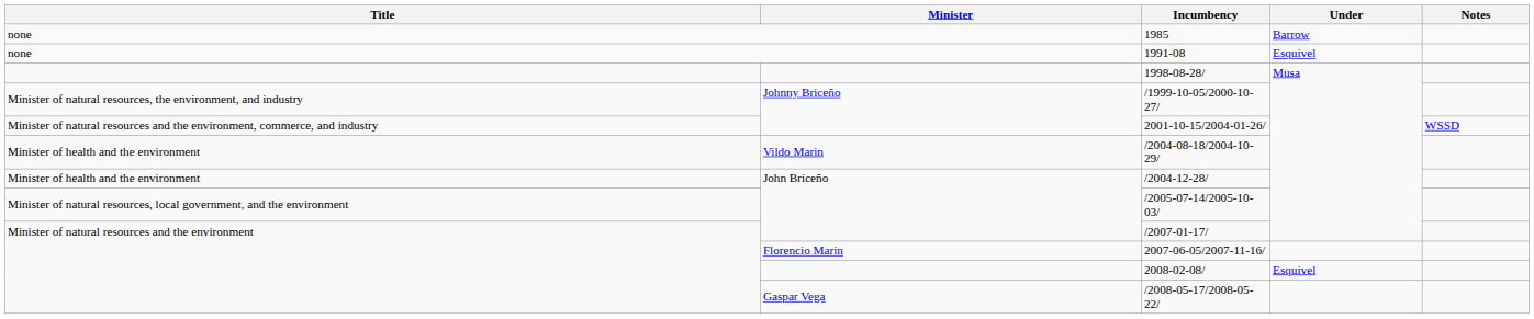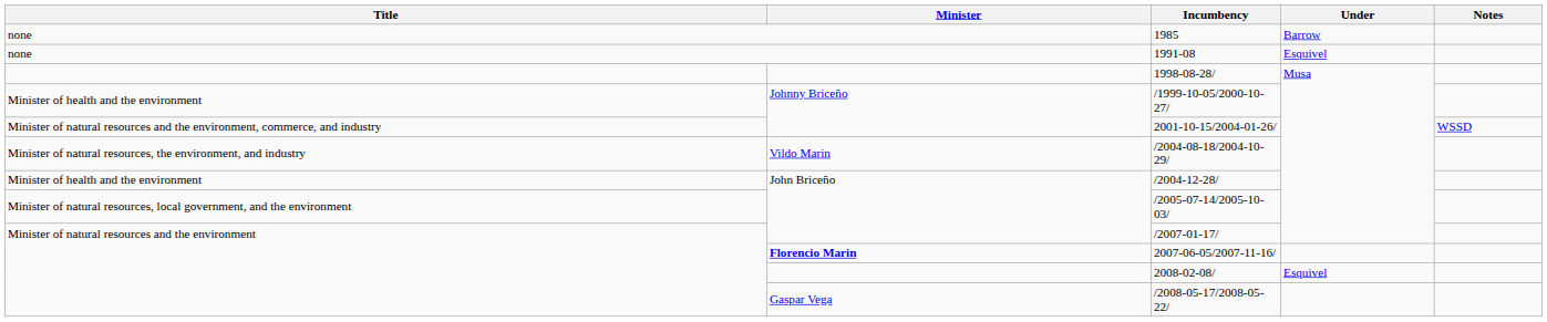 <table class="wikitable" style="width:100%;">
 <tr>
 <th>Title</th>
 <th style="width:25%;"><a href='#'>Minister</a></th>
 <th style="width:160px;">Incumbency</th>
 <th style="width:10%;">Under</th>
 <th style="width:7%;">Notes</th>
 </tr>
 <tr>
 <td colspan="2" style="vertical-align:top;">none</td>
 <td>1985</td>
 <td><a href='#'>Barrow</a></td>
 <td></td>
 </tr>
 <tr>
 <td colspan="2" style="vertical-align:top;">none</td>
 <td>1991-08</td>
 <td><a href='#'>Esquivel</a></td>
 <td></td>
 </tr>
 <tr>
 <td></td>
 <td></td>
 <td>1998-08-28/</td>
 <td rowspan="7" style="vertical-align:top;"><a href='#'>Musa</a></td>
 <td></td>
 </tr>
 <tr>
-<td>Minister of natural resources, the environment, and industry</td>
+<td>Minister of health and the environment</td>
 <td rowspan="2" style="vertical-align:top;"><a href='#'>Johnny Briceño</a></td>
 <td>/1999-10-05/2000-10-27/</td>
 <td></td>
 </tr>
 <tr>
 <td>Minister of natural resources and the environment, commerce, and industry</td>
 <td>2001-10-15/2004-01-26/</td>
 <td> <a href='#'>WSSD</a></td>
 </tr>
 <tr>
-<td>Minister of health and the environment</td>
+<td>Minister of natural resources, the environment, and industry</td>
 <td><a href='#'>Vildo Marin</a></td>
 <td>/2004-08-18/2004-10-29/</td>
 <td></td>
 </tr>
 <tr>
 <td>Minister of health and the environment</td>
 <td rowspan="3" style="vertical-align:top;">John Briceño</td>
 <td>/2004-12-28/</td>
 <td></td>
 </tr>
 <tr>
 <td>Minister of natural resources, local government, and the environment</td>
 <td>/2005-07-14/2005-10-03/</td>
 <td></td>
 </tr>
 <tr>
 <td rowspan="4" style="vertical-align:top;">Minister of natural resources and the environment</td>
 <td>/2007-01-17/</td>
 <td></td>
 </tr>
 <tr>
-<td><a href='#'>Florencio Marin</a></td>
+<td><strong><a href='#'>Florencio Marin</a></strong></td>
 <td>2007-06-05/2007-11-16/</td>
 <td></td>
 <td></td>
 </tr>
 <tr>
 <td></td>
 <td>2008-02-08/</td>
 <td><a href='#'>Esquivel</a></td>
 <td></td>
 </tr>
 <tr>
 <td><a href='#'>Gaspar Vega</a></td>
 <td>/2008-05-17/2008-05-22/</td>
 <td></td>
 <td></td>
 </tr>
 </table>
